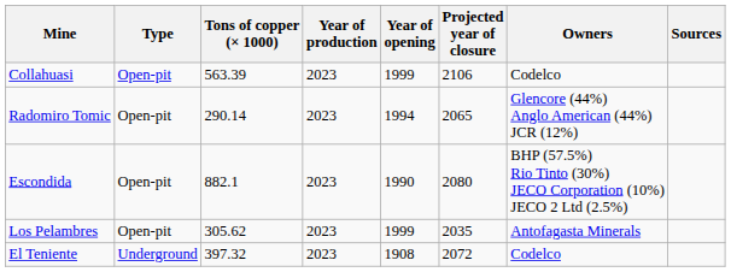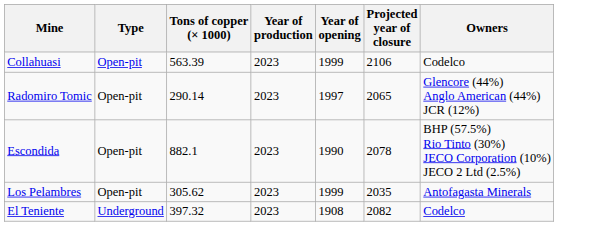 <table class="wikitable">
 <tr>
 <th>Mine</th>
 <th>Type</th>
 <th>Tons of copper<br>(× 1000)</th>
 <th>Year of<br>production</th>
 <th>Year of<br>opening</th>
 <th>Projected<br>year of<br>closure</th>
 <th>Owners</th>
-<th>Sources</th>
 </tr>
 <tr>
 <td><a href='#'>Collahuasi</a></td>
 <td><a href='#'>Open-pit</a></td>
 <td>563.39</td>
 <td>2023</td>
 <td>1999</td>
 <td>2106</td>
 <td>Codelco</td>
-<td></td>
 </tr>
 <tr>
 <td><a href='#'>Radomiro Tomic</a></td>
 <td>Open-pit</td>
 <td>290.14</td>
 <td>2023</td>
-<td>1994</td>
+<td>1997</td>
 <td>2065</td>
 <td><a href='#'>Glencore</a> (44%)<br><a href='#'>Anglo American</a> (44%)<br>JCR (12%)</td>
-<td></td>
 </tr>
 <tr>
 <td><a href='#'>Escondida</a></td>
 <td>Open-pit</td>
 <td>882.1</td>
 <td>2023</td>
 <td>1990</td>
-<td>2080</td>
+<td>2078</td>
 <td>BHP (57.5%)<br><a href='#'>Rio Tinto</a> (30%)<br><a href='#'>JECO Corporation</a> (10%)<br> JECO 2 Ltd (2.5%)</td>
-<td></td>
 </tr>
 <tr>
 <td><a href='#'>Los Pelambres</a></td>
 <td>Open-pit</td>
 <td>305.62</td>
 <td>2023</td>
 <td>1999</td>
 <td>2035</td>
 <td><a href='#'>Antofagasta Minerals</a></td>
-<td></td>
 </tr>
 <tr>
 <td><a href='#'>El Teniente</a></td>
 <td><a href='#'>Underground</a></td>
 <td>397.32</td>
 <td>2023</td>
 <td>1908</td>
-<td>2072</td>
+<td>2082</td>
 <td><a href='#'>Codelco</a></td>
-<td></td>
 </tr>
 </table>
